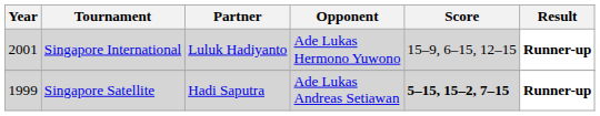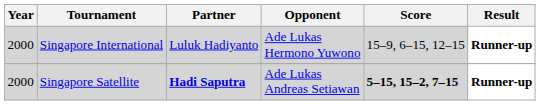 <table class="sortable wikitable" style="font-size: 90%;">
 <tr>
 <th>Year</th>
 <th>Tournament</th>
 <th>Partner</th>
 <th>Opponent</th>
 <th>Score</th>
 <th>Result</th>
 </tr>
 <tr style="background:#D5D5D5">
-<td align="center">2001</td>
+<td align="center">2000</td>
 <td align="left"><a href='#'>Singapore International</a></td>
 <td align="left"> <a href='#'>Luluk Hadiyanto</a></td>
 <td align="left"> <a href='#'>Ade Lukas</a> <br>  <a href='#'>Hermono Yuwono</a></td>
 <td align="left">15–9, 6–15, 12–15</td>
 <td style="text-align:left; background:white"> <strong>Runner-up</strong></td>
 </tr>
 <tr>
 </tr>
 <tr style="background:#D5D5D5">
-<td align="center">1999</td>
+<td align="center">2000</td>
 <td align="left"><a href='#'>Singapore Satellite</a></td>
-<td align="left"> <a href='#'>Hadi Saputra</a></td>
+<td align="left"><strong> <a href='#'>Hadi Saputra</a></strong></td>
 <td align="left"> <a href='#'>Ade Lukas</a> <br>  <a href='#'>Andreas Setiawan</a></td>
 <td align="left"><strong>5–15, 15–2, 7–15</strong></td>
 <td style="text-align:left; background:white"> <strong>Runner-up</strong></td>
 </tr>
 </table>
